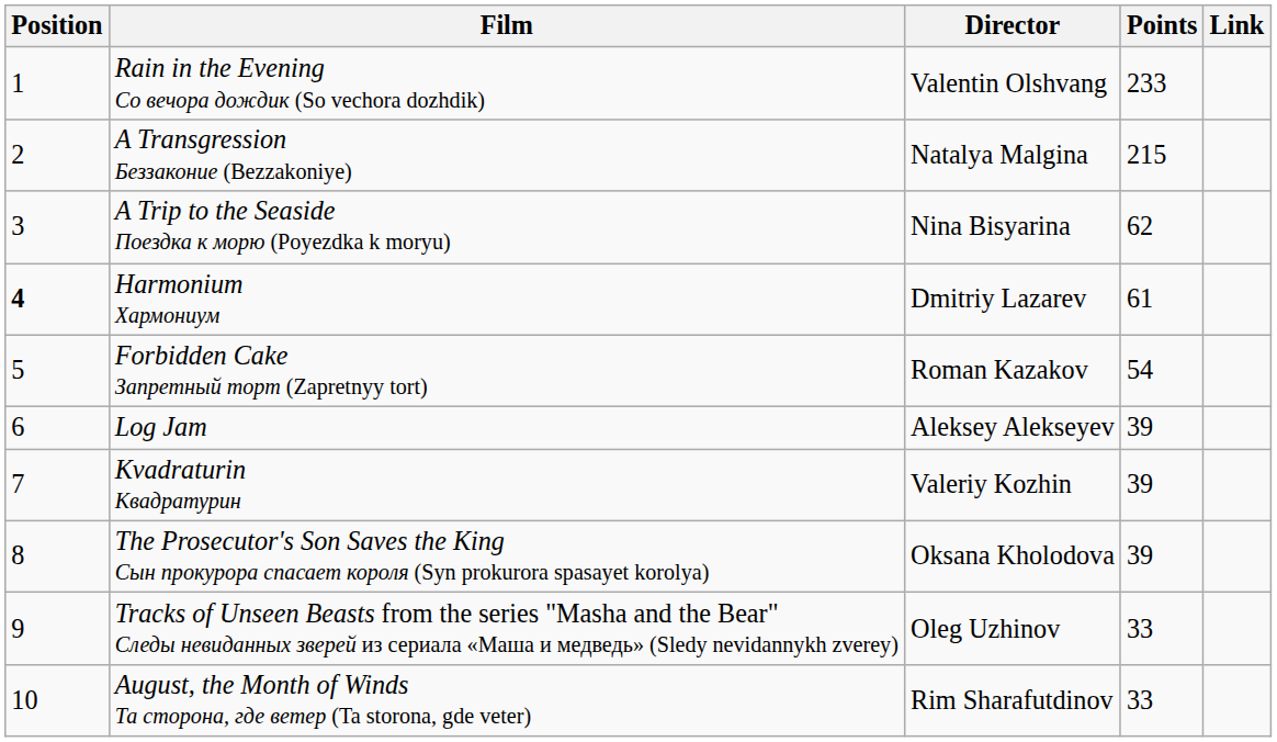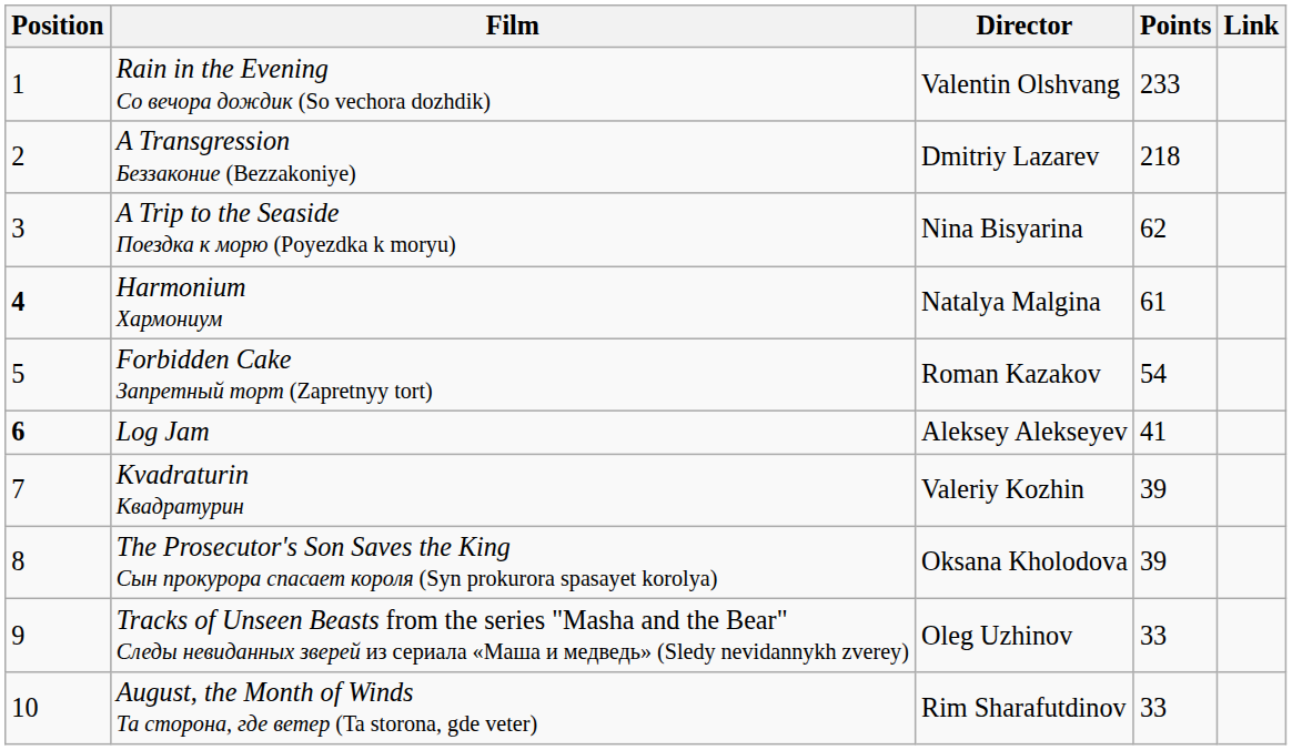 <table class="wikitable">
 <tr>
 <th>Position</th>
 <th>Film</th>
 <th>Director</th>
 <th>Points</th>
 <th>Link</th>
 </tr>
 <tr>
 <td>1</td>
 <td><em>Rain in the Evening</em><br><small><em>Со вечора дождик</em> (So vechora dozhdik)</small></td>
 <td>Valentin Olshvang</td>
 <td>233</td>
 <td></td>
 </tr>
 <tr>
 <td>2</td>
 <td><em>A Transgression</em><br><small><em>Беззаконие</em> (Bezzakoniye)</small></td>
-<td>Natalya Malgina</td>
-<td>215</td>
+<td>Dmitriy Lazarev</td>
+<td>218</td>
 <td></td>
 </tr>
 <tr>
 <td>3</td>
 <td><em>A Trip to the Seaside</em><br><small><em>Поездка к морю</em> (Poyezdka k moryu)</small></td>
 <td>Nina Bisyarina</td>
 <td>62</td>
 <td></td>
 </tr>
 <tr>
 <td><strong>4</strong></td>
 <td><em>Harmonium</em><br><small><em>Хармониум</em></small></td>
-<td>Dmitriy Lazarev</td>
+<td>Natalya Malgina</td>
 <td>61</td>
 <td></td>
 </tr>
 <tr>
 <td>5</td>
 <td><em>Forbidden Cake</em><br><small><em>Запретный торт</em> (Zapretnyy tort)</small></td>
 <td>Roman Kazakov</td>
 <td>54</td>
 <td></td>
 </tr>
 <tr>
-<td>6</td>
+<td><strong>6</strong></td>
 <td><em>Log Jam</em></td>
 <td>Aleksey Alekseyev</td>
-<td>39</td>
+<td>41</td>
 <td></td>
 </tr>
 <tr>
 <td>7</td>
 <td><em>Kvadraturin</em><br><small><em>Квадратурин</em></small></td>
 <td>Valeriy Kozhin</td>
 <td>39</td>
 <td></td>
 </tr>
 <tr>
 <td>8</td>
 <td><em>The Prosecutor's Son Saves the King</em><br><small><em>Сын прокурора спасает короля</em> (Syn prokurora spasayet korolya)</small></td>
 <td>Oksana Kholodova</td>
 <td>39</td>
 <td></td>
 </tr>
 <tr>
 <td>9</td>
 <td><em>Tracks of Unseen Beasts</em> from the series "Masha and the Bear"<br><small><em>Следы невиданных зверей</em> из сериала «Маша и медведь» (Sledy nevidannykh zverey)</small></td>
 <td>Oleg Uzhinov</td>
 <td>33</td>
 <td></td>
 </tr>
 <tr>
 <td>10</td>
 <td><em>August, the Month of Winds</em><br><small><em>Та сторона, где ветер</em> (Ta storona, gde veter)</small></td>
 <td>Rim Sharafutdinov</td>
 <td>33</td>
 <td></td>
 </tr>
 </table>
